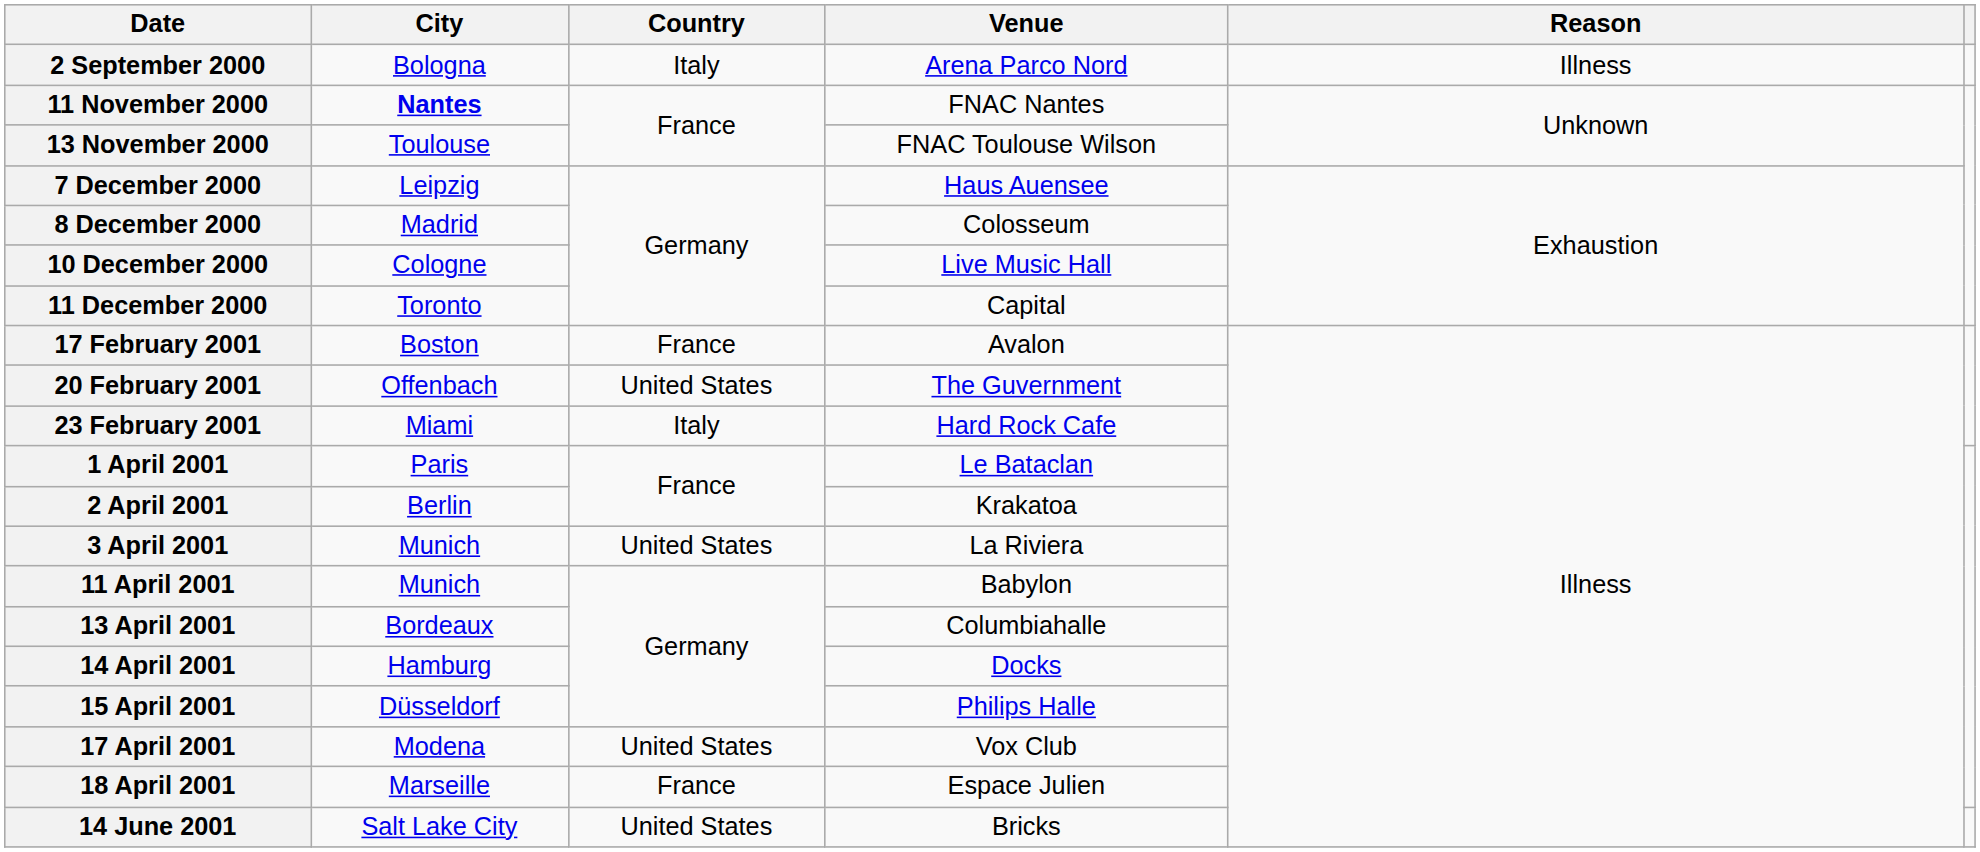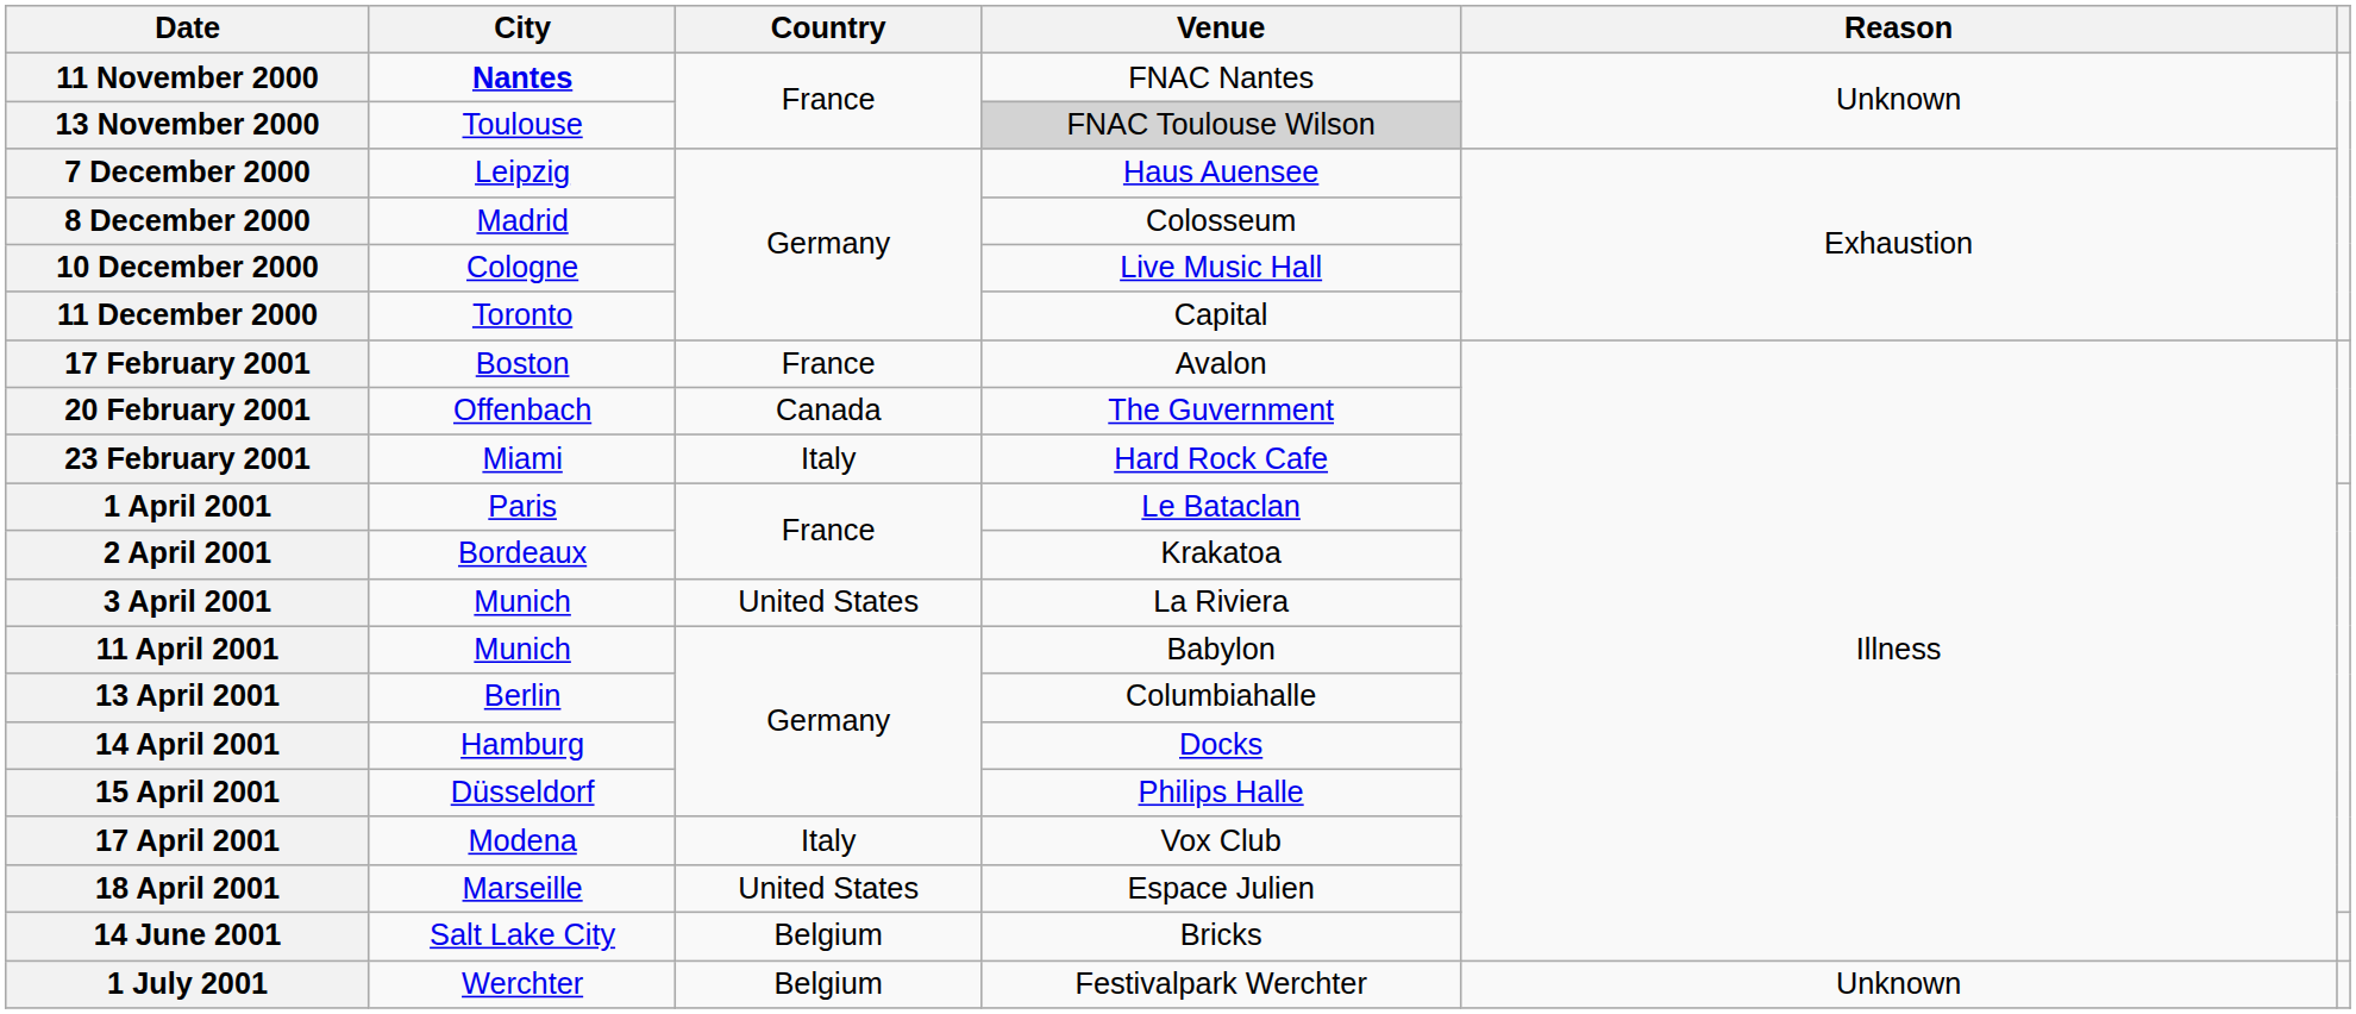 <table class="wikitable plainrowheaders" style="text-align:center;">
 <tr>
 <th scope="col" style="width:12em;">Date</th>
 <th scope="col" style="width:10em;">City</th>
 <th scope="col" style="width:10em;">Country</th>
 <th scope="col" style="width:16em;">Venue</th>
 <th scope="col" style="width:29.95em;">Reason</th>
 <th scope="col" class="unsortable"></th>
-</tr>
-<tr>
-<th scope="row" style="text-align:center;">2 September 2000</th>
-<td><a href='#'>Bologna</a></td>
-<td>Italy</td>
-<td><a href='#'>Arena Parco Nord</a></td>
-<td>Illness</td>
-<td></td>
 </tr>
 <tr>
 <th scope="row" style="text-align:center;">11 November 2000</th>
 <td><strong><a href='#'>Nantes</a></strong></td>
 <td rowspan="2">France</td>
 <td>FNAC Nantes</td>
 <td rowspan="2">Unknown</td>
 <td rowspan="6"></td>
 </tr>
 <tr>
 <th scope="row" style="text-align:center;">13 November 2000</th>
 <td><a href='#'>Toulouse</a></td>
-<td>FNAC Toulouse Wilson</td>
+<td style="background: lightgrey;">FNAC Toulouse Wilson</td>
 </tr>
 <tr>
 <th scope="row" style="text-align:center;">7 December 2000</th>
 <td><a href='#'>Leipzig</a></td>
 <td rowspan="4">Germany</td>
 <td><a href='#'>Haus Auensee</a></td>
 <td rowspan="4">Exhaustion</td>
 </tr>
 <tr>
 <th scope="row" style="text-align:center;">8 December 2000</th>
 <td><a href='#'>Madrid</a></td>
 <td>Colosseum</td>
 </tr>
 <tr>
 <th scope="row" style="text-align:center;">10 December 2000</th>
 <td><a href='#'>Cologne</a></td>
 <td><a href='#'>Live Music Hall</a></td>
 </tr>
 <tr>
 <th scope="row" style="text-align:center;">11 December 2000</th>
 <td><a href='#'>Toronto</a></td>
 <td>Capital</td>
 </tr>
 <tr>
 <th scope="row" style="text-align:center;">17 February 2001</th>
 <td><a href='#'>Boston</a></td>
 <td>France</td>
 <td>Avalon</td>
 <td rowspan="13">Illness</td>
 <td rowspan="3"></td>
 </tr>
 <tr>
 <th scope="row" style="text-align:center;">20 February 2001</th>
 <td><a href='#'>Offenbach</a></td>
-<td>United States</td>
+<td>Canada</td>
 <td><a href='#'>The Guvernment</a></td>
 </tr>
 <tr>
 <th scope="row" style="text-align:center;">23 February 2001</th>
 <td><a href='#'>Miami</a></td>
 <td>Italy</td>
 <td><a href='#'>Hard Rock Cafe</a></td>
 </tr>
 <tr>
 <th scope="row" style="text-align:center;">1 April 2001</th>
 <td><a href='#'>Paris</a></td>
 <td rowspan="2">France</td>
 <td><a href='#'>Le Bataclan</a></td>
 <td rowspan="9"></td>
 </tr>
 <tr>
 <th scope="row" style="text-align:center;">2 April 2001</th>
-<td><a href='#'>Berlin</a></td>
+<td><a href='#'>Bordeaux</a></td>
 <td>Krakatoa</td>
 </tr>
 <tr>
 <th scope="row" style="text-align:center;">3 April 2001</th>
 <td><a href='#'>Munich</a></td>
 <td>United States</td>
 <td>La Riviera</td>
 </tr>
 <tr>
 <th scope="row" style="text-align:center;">11 April 2001</th>
 <td><a href='#'>Munich</a></td>
 <td rowspan="4">Germany</td>
 <td>Babylon</td>
 </tr>
 <tr>
 <th scope="row" style="text-align:center;">13 April 2001</th>
-<td><a href='#'>Bordeaux</a></td>
+<td><a href='#'>Berlin</a></td>
 <td>Columbiahalle</td>
 </tr>
 <tr>
 <th scope="row" style="text-align:center;">14 April 2001</th>
 <td><a href='#'>Hamburg</a></td>
 <td><a href='#'>Docks</a></td>
 </tr>
 <tr>
 <th scope="row" style="text-align:center;">15 April 2001</th>
 <td><a href='#'>Düsseldorf</a></td>
 <td><a href='#'>Philips Halle</a></td>
 </tr>
 <tr>
 <th scope="row" style="text-align:center;">17 April 2001</th>
 <td><a href='#'>Modena</a></td>
-<td>United States</td>
+<td>Italy</td>
 <td>Vox Club</td>
 </tr>
 <tr>
 <th scope="row" style="text-align:center;">18 April 2001</th>
 <td><a href='#'>Marseille</a></td>
-<td>France</td>
+<td>United States</td>
 <td>Espace Julien</td>
 </tr>
 <tr>
 <th scope="row" style="text-align:center;">14 June 2001</th>
 <td><a href='#'>Salt Lake City</a></td>
-<td>United States</td>
+<td>Belgium</td>
 <td>Bricks</td>
 <td></td>
 </tr>
+<tr>
+<th scope="row" style="text-align:center;">1 July 2001</th>
+<td><a href='#'>Werchter</a></td>
+<td>Belgium</td>
+<td>Festivalpark Werchter</td>
+<td>Unknown</td>
+<td></td>
+</tr>
 </table>
